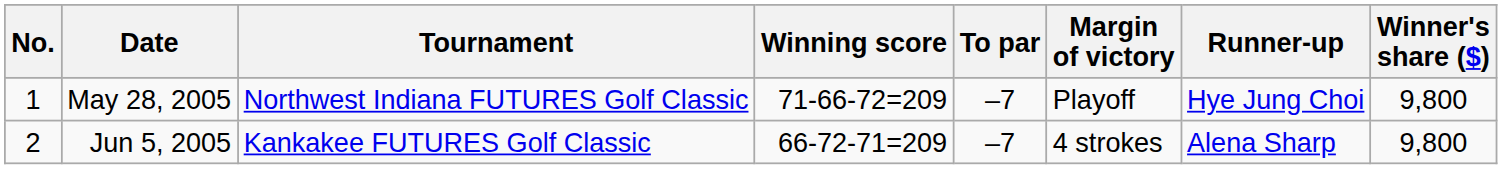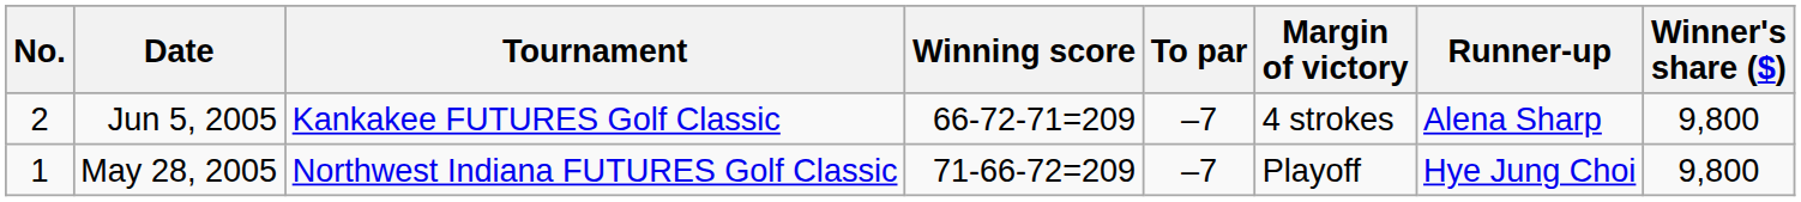 <table class="wikitable" style="font-size:95%;">
 <tr>
 <th>No.</th>
 <th>Date</th>
 <th>Tournament</th>
 <th>Winning score</th>
 <th>To par</th>
 <th>Margin<br>of victory</th>
 <th>Runner-up</th>
 <th>Winner's<br>share (<a href='#'>$</a>)</th>
 </tr>
 <tr>
+<td align=center>2</td>
+<td align=right>Jun 5, 2005</td>
+<td><a href='#'>Kankakee FUTURES Golf Classic</a></td>
+<td align=right>66-72-71=209</td>
+<td align=center>–7</td>
+<td>4 strokes</td>
+<td> <a href='#'>Alena Sharp</a></td>
+<td align=center>9,800</td>
+</tr>
+<tr>
 <td align=center>1</td>
 <td align=right>May 28, 2005</td>
 <td><a href='#'>Northwest Indiana FUTURES Golf Classic</a></td>
 <td align=right>71-66-72=209</td>
 <td align=center>–7</td>
 <td>Playoff</td>
 <td> <a href='#'>Hye Jung Choi</a></td>
 <td align=center>9,800</td>
 </tr>
-<tr>
-<td align=center>2</td>
-<td align=right>Jun 5, 2005</td>
-<td><a href='#'>Kankakee FUTURES Golf Classic</a></td>
-<td align=right>66-72-71=209</td>
-<td align=center>–7</td>
-<td>4 strokes</td>
-<td> <a href='#'>Alena Sharp</a></td>
-<td align=center>9,800</td>
-</tr>
 </table>
